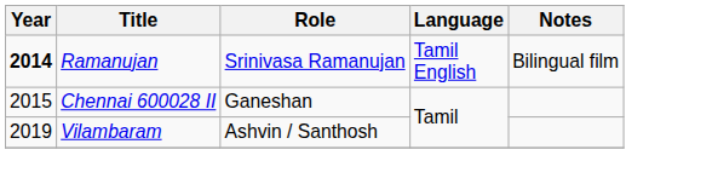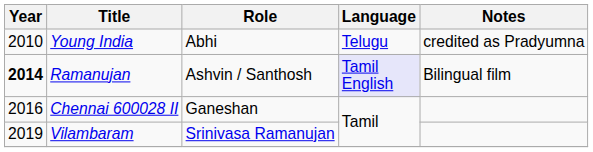 <table class="wikitable sortable">
 <tr>
 <th>Year</th>
 <th>Title</th>
 <th>Role</th>
 <th>Language</th>
 <th class="unsortable">Notes</th>
 </tr>
 <tr>
+<td>2010</td>
+<td><em><a href='#'>Young India</a></em></td>
+<td>Abhi</td>
+<td><a href='#'>Telugu</a></td>
+<td>credited as Pradyumna</td>
+</tr>
+<tr>
 <td><strong>2014</strong></td>
 <td><em><a href='#'>Ramanujan</a></em></td>
-<td><a href='#'>Srinivasa Ramanujan</a></td>
-<td><a href='#'>Tamil</a><br><a href='#'>English</a></td>
+<td>Ashvin / Santhosh</td>
+<td style="background: lavender;"><a href='#'>Tamil</a><br><a href='#'>English</a></td>
 <td>Bilingual film</td>
 </tr>
 <tr>
-<td>2015</td>
+<td>2016</td>
 <td><em><a href='#'>Chennai 600028 II</a></em></td>
 <td>Ganeshan</td>
 <td rowspan="2">Tamil</td>
 <td></td>
 </tr>
 <tr>
 <td>2019</td>
 <td><em><a href='#'>Vilambaram</a></em></td>
-<td>Ashvin / Santhosh</td>
+<td><a href='#'>Srinivasa Ramanujan</a></td>
 <td></td>
 </tr>
 <tr>
 </tr>
 </table>
